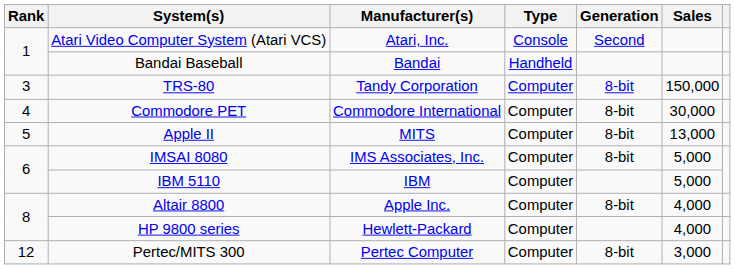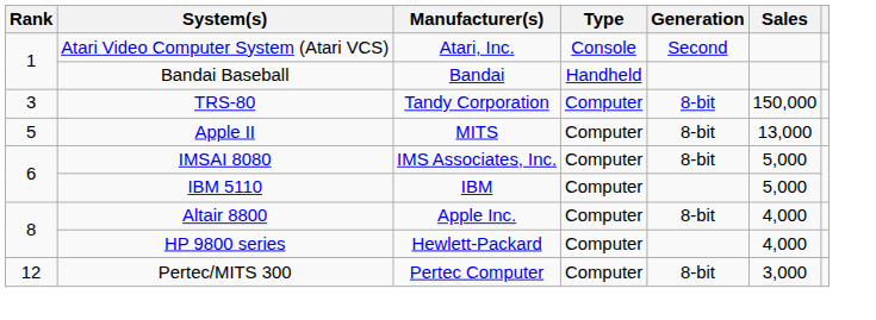 <table class="wikitable sortable" style="text-align:center">
 <tr>
 <th>Rank</th>
 <th>System(s)</th>
 <th>Manufacturer(s)</th>
 <th>Type</th>
 <th>Generation</th>
 <th>Sales</th>
 <th class="unsortable"></th>
 </tr>
 <tr>
 <td rowspan="2">1</td>
 <td><a href='#'>Atari Video Computer System</a> (Atari VCS)</td>
 <td><a href='#'>Atari, Inc.</a></td>
 <td><a href='#'>Console</a></td>
 <td><a href='#'>Second</a></td>
 <td></td>
 <td></td>
 </tr>
 <tr>
 <td>Bandai Baseball</td>
 <td><a href='#'>Bandai</a></td>
 <td><a href='#'>Handheld</a></td>
 <td></td>
 <td></td>
 <td></td>
 </tr>
 <tr>
 <td>3</td>
 <td><a href='#'>TRS-80</a></td>
 <td><a href='#'>Tandy Corporation</a></td>
 <td><a href='#'>Computer</a></td>
 <td><a href='#'>8-bit</a></td>
 <td>150,000</td>
-<td></td>
-</tr>
-<tr>
-<td>4</td>
-<td><a href='#'>Commodore PET</a></td>
-<td><a href='#'>Commodore International</a></td>
-<td>Computer</td>
-<td>8-bit</td>
-<td>30,000</td>
 <td></td>
 </tr>
 <tr>
 <td>5</td>
 <td><a href='#'>Apple II</a></td>
 <td><a href='#'>MITS</a></td>
 <td>Computer</td>
 <td>8-bit</td>
 <td>13,000</td>
 <td></td>
 </tr>
 <tr>
 <td rowspan="2">6</td>
 <td><a href='#'>IMSAI 8080</a></td>
 <td><a href='#'>IMS Associates, Inc.</a></td>
 <td>Computer</td>
 <td>8-bit</td>
 <td>5,000</td>
 <td rowspan="2"></td>
 </tr>
 <tr>
 <td><a href='#'>IBM 5110</a></td>
 <td><a href='#'>IBM</a></td>
 <td>Computer</td>
 <td></td>
 <td>5,000</td>
 </tr>
 <tr>
 <td rowspan="2">8</td>
 <td><a href='#'>Altair 8800</a></td>
 <td><a href='#'>Apple Inc.</a></td>
 <td>Computer</td>
 <td>8-bit</td>
 <td>4,000</td>
 <td></td>
 </tr>
 <tr>
 <td><a href='#'>HP 9800 series</a></td>
 <td><a href='#'>Hewlett-Packard</a></td>
 <td>Computer</td>
 <td></td>
 <td>4,000</td>
 <td></td>
 </tr>
 <tr>
 <td>12</td>
 <td>Pertec/MITS 300</td>
 <td><a href='#'>Pertec Computer</a></td>
 <td>Computer</td>
 <td>8-bit</td>
 <td>3,000</td>
 <td></td>
 </tr>
 </table>
